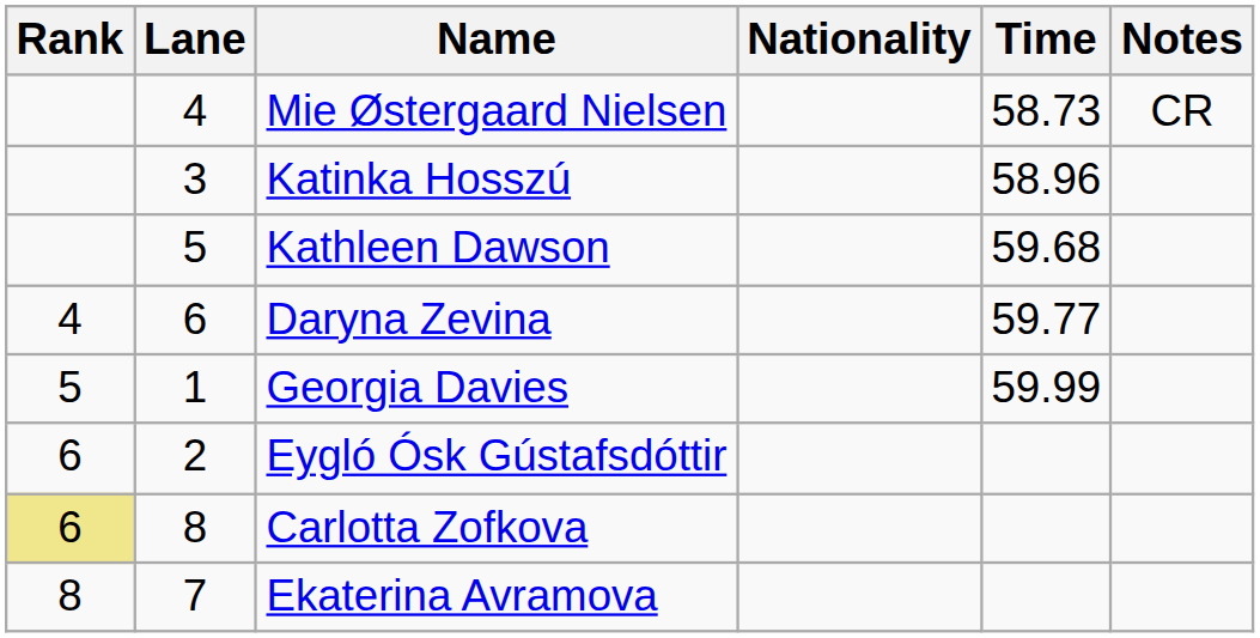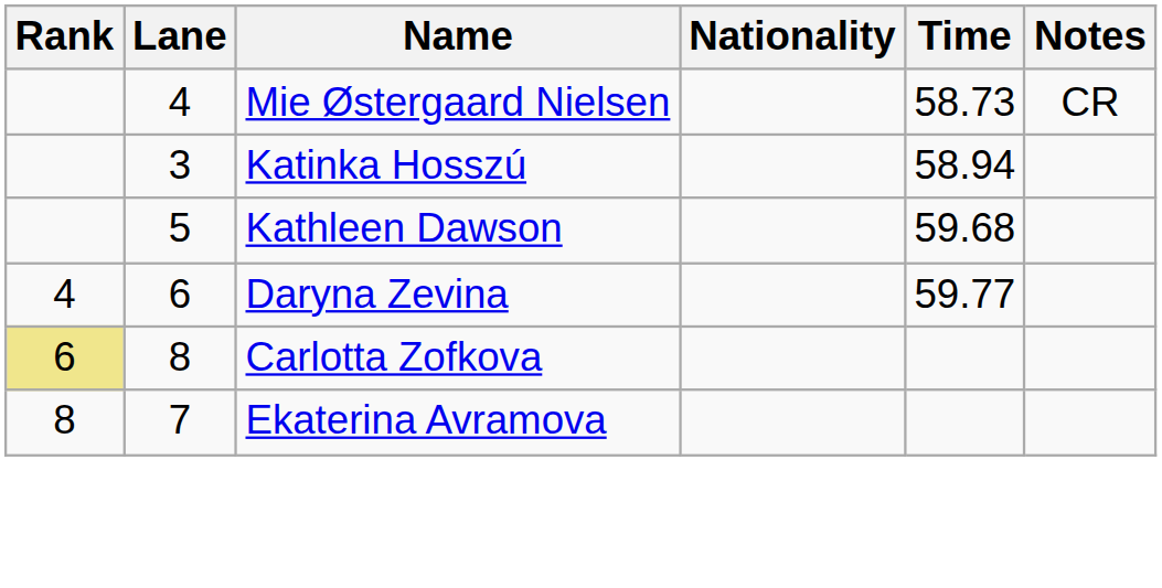 <table class="wikitable sortable" style="text-align:center">
 <tr>
 <th>Rank</th>
 <th>Lane</th>
 <th>Name</th>
 <th>Nationality</th>
 <th>Time</th>
 <th>Notes</th>
 </tr>
 <tr>
 <td></td>
 <td>4</td>
 <td align=left><a href='#'>Mie Østergaard Nielsen</a></td>
 <td align=left></td>
 <td>58.73</td>
 <td>CR</td>
 </tr>
 <tr>
 <td></td>
 <td>3</td>
 <td align=left><a href='#'>Katinka Hosszú</a></td>
 <td align=left></td>
-<td>58.96</td>
+<td>58.94</td>
 <td></td>
 </tr>
 <tr>
 <td></td>
 <td>5</td>
 <td align=left><a href='#'>Kathleen Dawson</a></td>
 <td align=left></td>
 <td>59.68</td>
 <td></td>
 </tr>
 <tr>
 <td>4</td>
 <td>6</td>
 <td align=left><a href='#'>Daryna Zevina</a></td>
 <td align=left></td>
 <td>59.77</td>
 <td></td>
 </tr>
 <tr>
-<td>5</td>
-<td>1</td>
-<td align=left><a href='#'>Georgia Davies</a></td>
-<td align=left></td>
-<td>59.99</td>
-<td></td>
-</tr>
-<tr>
-<td>6</td>
-<td>2</td>
-<td align=left><a href='#'>Eygló Ósk Gústafsdóttir</a></td>
-<td align=left></td>
-<td></td>
-<td></td>
-</tr>
-<tr>
 <td style="background: khaki;">6</td>
 <td>8</td>
 <td align=left><a href='#'>Carlotta Zofkova</a></td>
 <td align=left></td>
 <td></td>
 <td></td>
 </tr>
 <tr>
 <td>8</td>
 <td>7</td>
 <td align=left><a href='#'>Ekaterina Avramova</a></td>
 <td align=left></td>
 <td></td>
 <td></td>
 </tr>
 </table>
